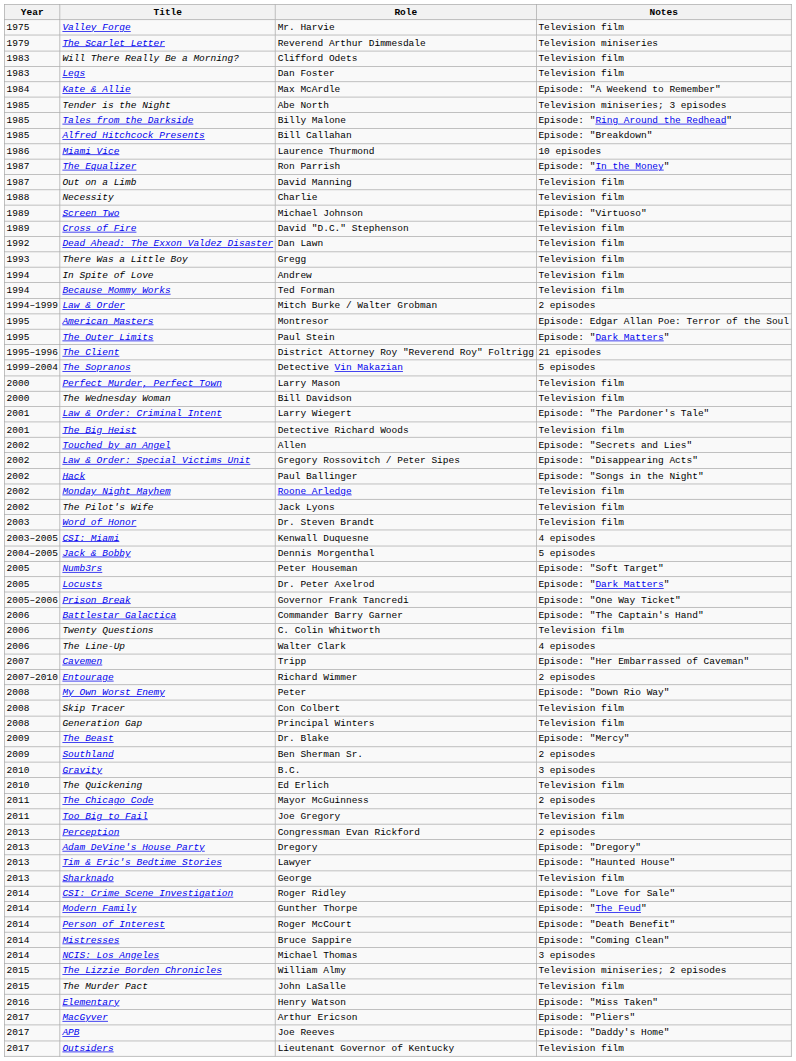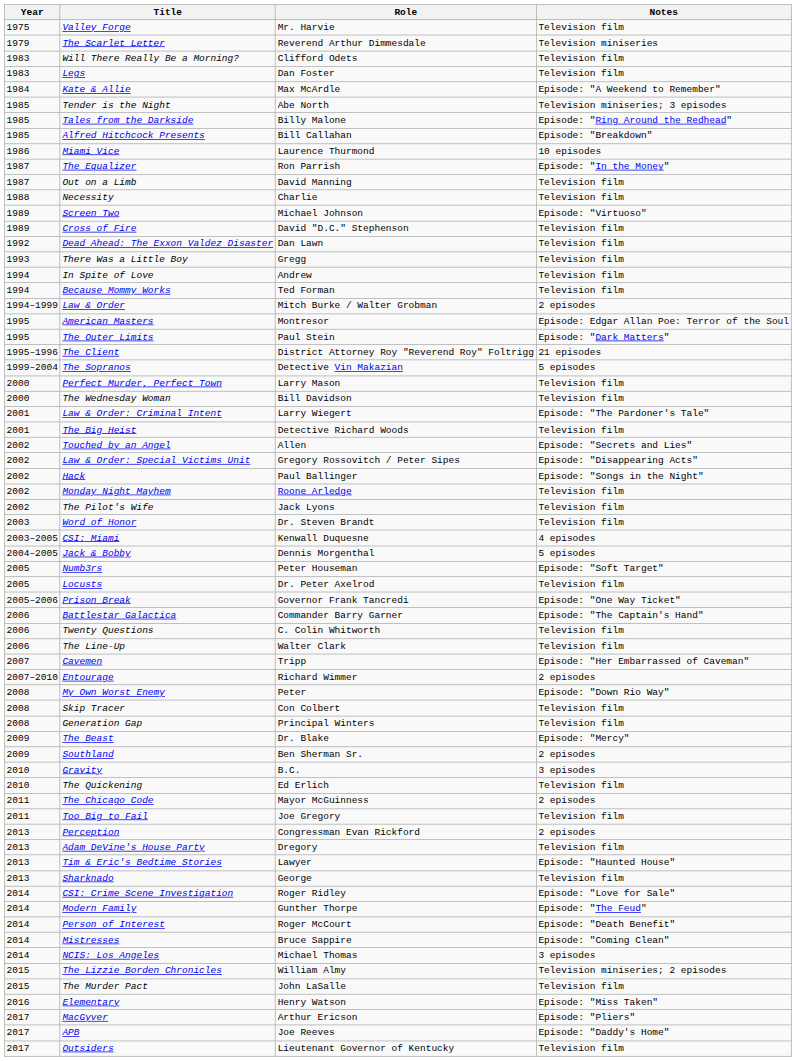 <table class="wikitable sortable">
 <tr>
 <th>Year</th>
 <th>Title</th>
 <th>Role</th>
 <th class="unsortable">Notes</th>
 </tr>
 <tr>
 <td>1975</td>
 <td><em><a href='#'>Valley Forge</a></em></td>
 <td>Mr. Harvie</td>
 <td>Television film</td>
 </tr>
 <tr>
 <td>1979</td>
 <td><em><a href='#'>The Scarlet Letter</a></em></td>
 <td>Reverend Arthur Dimmesdale</td>
 <td>Television miniseries</td>
 </tr>
 <tr>
 <td>1983</td>
 <td><em>Will There Really Be a Morning?</em></td>
 <td>Clifford Odets</td>
 <td>Television film</td>
 </tr>
 <tr>
 <td>1983</td>
 <td><em><a href='#'>Legs</a></em></td>
 <td>Dan Foster</td>
 <td>Television film</td>
 </tr>
 <tr>
 <td>1984</td>
 <td><em><a href='#'>Kate & Allie</a></em></td>
 <td>Max McArdle</td>
 <td>Episode: "A Weekend to Remember"</td>
 </tr>
 <tr>
 <td>1985</td>
 <td><em>Tender is the Night</em></td>
 <td>Abe North</td>
 <td>Television miniseries; 3 episodes</td>
 </tr>
 <tr>
 <td>1985</td>
 <td><em><a href='#'>Tales from the Darkside</a></em></td>
 <td>Billy Malone</td>
 <td>Episode: "<a href='#'>Ring Around the Redhead</a>"</td>
 </tr>
 <tr>
 <td>1985</td>
 <td><em><a href='#'>Alfred Hitchcock Presents</a></em></td>
 <td>Bill Callahan</td>
 <td>Episode: "Breakdown"</td>
 </tr>
 <tr>
 <td>1986</td>
 <td><em><a href='#'>Miami Vice</a></em></td>
 <td>Laurence Thurmond</td>
 <td>10 episodes</td>
 </tr>
 <tr>
 <td>1987</td>
 <td><em><a href='#'>The Equalizer</a></em></td>
 <td>Ron Parrish</td>
 <td>Episode: "<a href='#'>In the Money</a>"</td>
 </tr>
 <tr>
 <td>1987</td>
 <td><em>Out on a Limb</em></td>
 <td>David Manning</td>
 <td>Television film</td>
 </tr>
 <tr>
 <td>1988</td>
 <td><em>Necessity</em></td>
 <td>Charlie</td>
 <td>Television film</td>
 </tr>
 <tr>
 <td>1989</td>
 <td><em><a href='#'>Screen Two</a></em></td>
 <td>Michael Johnson</td>
 <td>Episode: "Virtuoso"</td>
 </tr>
 <tr>
 <td>1989</td>
 <td><em><a href='#'>Cross of Fire</a></em></td>
 <td>David "D.C." Stephenson</td>
 <td>Television film</td>
 </tr>
 <tr>
 <td>1992</td>
 <td><em><a href='#'>Dead Ahead: The Exxon Valdez Disaster</a></em></td>
 <td>Dan Lawn</td>
 <td>Television film</td>
 </tr>
 <tr>
 <td>1993</td>
 <td><em>There Was a Little Boy</em></td>
 <td>Gregg</td>
 <td>Television film</td>
 </tr>
 <tr>
 <td>1994</td>
 <td><em>In Spite of Love</em></td>
 <td>Andrew</td>
 <td>Television film</td>
 </tr>
 <tr>
 <td>1994</td>
 <td><em><a href='#'>Because Mommy Works</a></em></td>
 <td>Ted Forman</td>
 <td>Television film</td>
 </tr>
 <tr>
 <td>1994–1999</td>
 <td><em><a href='#'>Law & Order</a></em></td>
 <td>Mitch Burke / Walter Grobman</td>
 <td>2 episodes</td>
 </tr>
 <tr>
 <td>1995</td>
 <td><em><a href='#'>American Masters</a></em></td>
 <td>Montresor</td>
 <td>Episode: Edgar Allan Poe: Terror of the Soul</td>
 </tr>
 <tr>
 <td>1995</td>
 <td><em><a href='#'>The Outer Limits</a></em></td>
 <td>Paul Stein</td>
 <td>Episode: "<a href='#'>Dark Matters</a>"</td>
 </tr>
 <tr>
 <td>1995–1996</td>
 <td><em><a href='#'>The Client</a></em></td>
 <td>District Attorney Roy "Reverend Roy" Foltrigg</td>
 <td>21 episodes</td>
 </tr>
 <tr>
 <td>1999–2004</td>
 <td><em><a href='#'>The Sopranos</a></em></td>
 <td>Detective <a href='#'>Vin Makazian</a></td>
 <td>5 episodes</td>
 </tr>
 <tr>
 <td>2000</td>
 <td><em><a href='#'>Perfect Murder, Perfect Town</a></em></td>
 <td>Larry Mason</td>
 <td>Television film</td>
 </tr>
 <tr>
 <td>2000</td>
 <td><em>The Wednesday Woman</em></td>
 <td>Bill Davidson</td>
 <td>Television film</td>
 </tr>
 <tr>
 <td>2001</td>
 <td><em><a href='#'>Law & Order: Criminal Intent</a></em></td>
 <td>Larry Wiegert</td>
 <td>Episode: "The Pardoner's Tale"</td>
 </tr>
 <tr>
 <td>2001</td>
 <td><em><a href='#'>The Big Heist</a></em></td>
 <td>Detective Richard Woods</td>
 <td>Television film</td>
 </tr>
 <tr>
 <td>2002</td>
 <td><em><a href='#'>Touched by an Angel</a></em></td>
 <td>Allen</td>
 <td>Episode: "Secrets and Lies"</td>
 </tr>
 <tr>
 <td>2002</td>
 <td><em><a href='#'>Law & Order: Special Victims Unit</a></em></td>
 <td>Gregory Rossovitch / Peter Sipes</td>
 <td>Episode: "Disappearing Acts"</td>
 </tr>
 <tr>
 <td>2002</td>
 <td><em><a href='#'>Hack</a></em></td>
 <td>Paul Ballinger</td>
 <td>Episode: "Songs in the Night"</td>
 </tr>
 <tr>
 <td>2002</td>
 <td><em><a href='#'>Monday Night Mayhem</a></em></td>
 <td><a href='#'>Roone Arledge</a></td>
 <td>Television film</td>
 </tr>
 <tr>
 <td>2002</td>
 <td><em>The Pilot's Wife</em></td>
 <td>Jack Lyons</td>
 <td>Television film</td>
 </tr>
 <tr>
 <td>2003</td>
 <td><em><a href='#'>Word of Honor</a></em></td>
 <td>Dr. Steven Brandt</td>
 <td>Television film</td>
 </tr>
 <tr>
 <td>2003–2005</td>
 <td><em><a href='#'>CSI: Miami</a></em></td>
 <td>Kenwall Duquesne</td>
 <td>4 episodes</td>
 </tr>
 <tr>
 <td>2004–2005</td>
 <td><em><a href='#'>Jack & Bobby</a></em></td>
 <td>Dennis Morgenthal</td>
 <td>5 episodes</td>
 </tr>
 <tr>
 <td>2005</td>
 <td><em><a href='#'>Numb3rs</a></em></td>
 <td>Peter Houseman</td>
 <td>Episode: "Soft Target"</td>
 </tr>
 <tr>
 <td>2005</td>
 <td><em><a href='#'>Locusts</a></em></td>
 <td>Dr. Peter Axelrod</td>
-<td>Episode: "<a href='#'>Dark Matters</a>"</td>
+<td>Television film</td>
 </tr>
 <tr>
 <td>2005–2006</td>
 <td><em><a href='#'>Prison Break</a></em></td>
 <td>Governor Frank Tancredi</td>
 <td>Episode: "One Way Ticket"</td>
 </tr>
 <tr>
 <td>2006</td>
 <td><em><a href='#'>Battlestar Galactica</a></em></td>
 <td>Commander Barry Garner</td>
 <td>Episode: "The Captain's Hand"</td>
 </tr>
 <tr>
 <td>2006</td>
 <td><em>Twenty Questions</em></td>
 <td>C. Colin Whitworth</td>
 <td>Television film</td>
 </tr>
 <tr>
 <td>2006</td>
 <td><em>The Line-Up</em></td>
 <td>Walter Clark</td>
-<td>4 episodes</td>
+<td>Television film</td>
 </tr>
 <tr>
 <td>2007</td>
 <td><em><a href='#'>Cavemen</a></em></td>
 <td>Tripp</td>
 <td>Episode: "Her Embarrassed of Caveman"</td>
 </tr>
 <tr>
 <td>2007–2010</td>
 <td><em><a href='#'>Entourage</a></em></td>
 <td>Richard Wimmer</td>
 <td>2 episodes</td>
 </tr>
 <tr>
 <td>2008</td>
 <td><em><a href='#'>My Own Worst Enemy</a></em></td>
 <td>Peter</td>
 <td>Episode: "Down Rio Way"</td>
 </tr>
 <tr>
 <td>2008</td>
 <td><em>Skip Tracer</em></td>
 <td>Con Colbert</td>
 <td>Television film</td>
 </tr>
 <tr>
 <td>2008</td>
 <td><em>Generation Gap</em></td>
 <td>Principal Winters</td>
 <td>Television film</td>
 </tr>
 <tr>
 <td>2009</td>
 <td><em><a href='#'>The Beast</a></em></td>
 <td>Dr. Blake</td>
 <td>Episode: "Mercy"</td>
 </tr>
 <tr>
 <td>2009</td>
 <td><em><a href='#'>Southland</a></em></td>
 <td>Ben Sherman Sr.</td>
 <td>2 episodes</td>
 </tr>
 <tr>
 <td>2010</td>
 <td><em><a href='#'>Gravity</a></em></td>
 <td>B.C.</td>
 <td>3 episodes</td>
 </tr>
 <tr>
 <td>2010</td>
 <td><em>The Quickening</em></td>
 <td>Ed Erlich</td>
 <td>Television film</td>
 </tr>
 <tr>
 <td>2011</td>
 <td><em><a href='#'>The Chicago Code</a></em></td>
 <td>Mayor McGuinness</td>
 <td>2 episodes</td>
 </tr>
 <tr>
 <td>2011</td>
 <td><em><a href='#'>Too Big to Fail</a></em></td>
 <td>Joe Gregory</td>
 <td>Television film</td>
 </tr>
 <tr>
 <td>2013</td>
 <td><em><a href='#'>Perception</a></em></td>
 <td>Congressman Evan Rickford</td>
 <td>2 episodes</td>
 </tr>
 <tr>
 <td>2013</td>
 <td><em><a href='#'>Adam DeVine's House Party</a></em></td>
 <td>Dregory</td>
-<td>Episode: "Dregory"</td>
+<td>Television film</td>
 </tr>
 <tr>
 <td>2013</td>
 <td><em><a href='#'>Tim & Eric's Bedtime Stories</a></em></td>
 <td>Lawyer</td>
 <td>Episode: "Haunted House"</td>
 </tr>
 <tr>
 <td>2013</td>
 <td><em><a href='#'>Sharknado</a></em></td>
 <td>George</td>
 <td>Television film</td>
 </tr>
 <tr>
 <td>2014</td>
 <td><em><a href='#'>CSI: Crime Scene Investigation</a></em></td>
 <td>Roger Ridley</td>
 <td>Episode: "Love for Sale"</td>
 </tr>
 <tr>
 <td>2014</td>
 <td><em><a href='#'>Modern Family</a></em></td>
 <td>Gunther Thorpe</td>
 <td>Episode: "<a href='#'>The Feud</a>"</td>
 </tr>
 <tr>
 <td>2014</td>
 <td><em><a href='#'>Person of Interest</a></em></td>
 <td>Roger McCourt</td>
 <td>Episode: "Death Benefit"</td>
 </tr>
 <tr>
 <td>2014</td>
 <td><a href='#'><em>Mistresses</em></a></td>
 <td>Bruce Sappire</td>
 <td>Episode: "Coming Clean"</td>
 </tr>
 <tr>
 <td>2014</td>
 <td><em><a href='#'>NCIS: Los Angeles</a></em></td>
 <td>Michael Thomas</td>
 <td>3 episodes</td>
 </tr>
 <tr>
 <td>2015</td>
 <td><em><a href='#'>The Lizzie Borden Chronicles</a></em></td>
 <td>William Almy</td>
 <td>Television miniseries; 2 episodes</td>
 </tr>
 <tr>
 <td>2015</td>
 <td><em>The Murder Pact</em></td>
 <td>John LaSalle</td>
 <td>Television film</td>
 </tr>
 <tr>
 <td>2016</td>
 <td><em><a href='#'>Elementary</a></em></td>
 <td>Henry Watson</td>
 <td>Episode: "Miss Taken"</td>
 </tr>
 <tr>
 <td>2017</td>
 <td><em><a href='#'>MacGyver</a></em></td>
 <td>Arthur Ericson</td>
 <td>Episode: "Pliers"</td>
 </tr>
 <tr>
 <td>2017</td>
 <td><em><a href='#'>APB</a></em></td>
 <td>Joe Reeves</td>
 <td>Episode: "Daddy's Home"</td>
 </tr>
 <tr>
 <td>2017</td>
 <td><em><a href='#'>Outsiders</a></em></td>
 <td>Lieutenant Governor of Kentucky</td>
 <td>Television film</td>
 </tr>
 </table>
